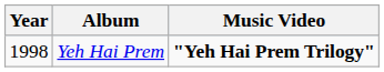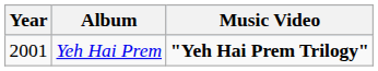 <table class="wikitable">
 <tr style="background:#b0c4de; text-align:center;">
 <th>Year</th>
 <th>Album</th>
 <th>Music Video</th>
 </tr>
 <tr>
-<td>1998</td>
+<td>2001</td>
 <td><em><a href='#'>Yeh Hai Prem</a></em></td>
 <td><strong>"Yeh Hai Prem Trilogy"</strong></td>
 </tr>
 </table>
